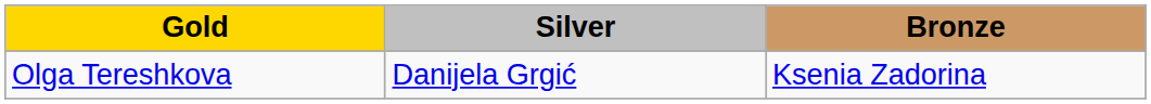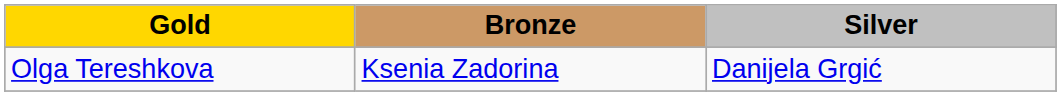 <table class="wikitable" style="text-align:left">
 <tr align="center">
 <td width=200 bgcolor=gold><strong>Gold</strong></td>
+<td width=200 bgcolor=CC9966><strong>Bronze</strong></td>
 <td width=200 bgcolor=silver><strong>Silver</strong></td>
-<td width=200 bgcolor=CC9966><strong>Bronze</strong></td>
 </tr>
 <tr>
 <td><a href='#'>Olga Tereshkova</a><br><em></em></td>
+<td><a href='#'>Ksenia Zadorina</a><br><em></em></td>
 <td><a href='#'>Danijela Grgić</a><br><em></em></td>
-<td><a href='#'>Ksenia Zadorina</a><br><em></em></td>
 </tr>
 </table>
